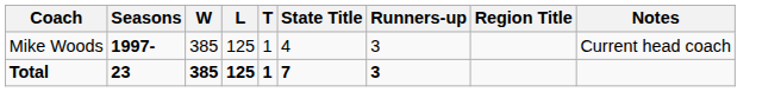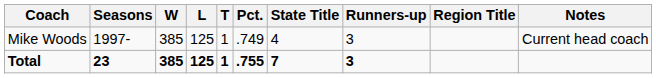 <table class="wikitable">
 <tr>
 <th>Coach</th>
 <th>Seasons</th>
 <th>W</th>
 <th>L</th>
 <th>T</th>
+<th>Pct.</th>
 <th>State Title</th>
 <th>Runners-up</th>
 <th>Region Title</th>
 <th>Notes</th>
 </tr>
 <tr>
 <td>Mike Woods</td>
-<td><strong>1997-</strong></td>
+<td>1997-</td>
 <td>385</td>
 <td>125</td>
 <td>1</td>
+<td>.749</td>
 <td>4</td>
 <td>3</td>
 <td></td>
 <td>Current head coach</td>
 </tr>
 <tr>
 <td><strong>Total</strong></td>
 <td><strong>23</strong></td>
 <td><strong>385</strong></td>
 <td><strong>125</strong></td>
 <td><strong>1</strong></td>
+<td><strong>.755</strong></td>
 <td><strong>7</strong></td>
 <td><strong>3</strong></td>
 <td></td>
 <td></td>
 </tr>
 </table>
